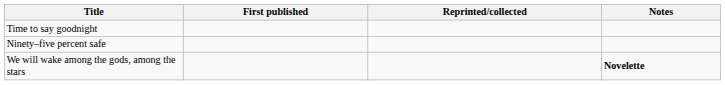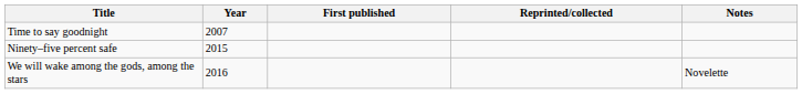 <table class='wikitable sortable' width='90%'>
 <tr>
 <th width=25%>Title</th>
+<th>Year</th>
 <th>First published</th>
 <th>Reprinted/collected</th>
 <th>Notes</th>
 </tr>
 <tr>
 <td>Time to say goodnight</td>
+<td>2007</td>
 <td></td>
 <td></td>
 <td></td>
 </tr>
 <tr>
 <td>Ninety–five percent safe</td>
+<td>2015</td>
 <td></td>
 <td></td>
 <td></td>
 </tr>
 <tr>
 <td>We will wake among the gods, among the stars</td>
+<td>2016</td>
 <td></td>
 <td></td>
-<td><strong>Novelette</strong></td>
+<td>Novelette</td>
 </tr>
 </table>
